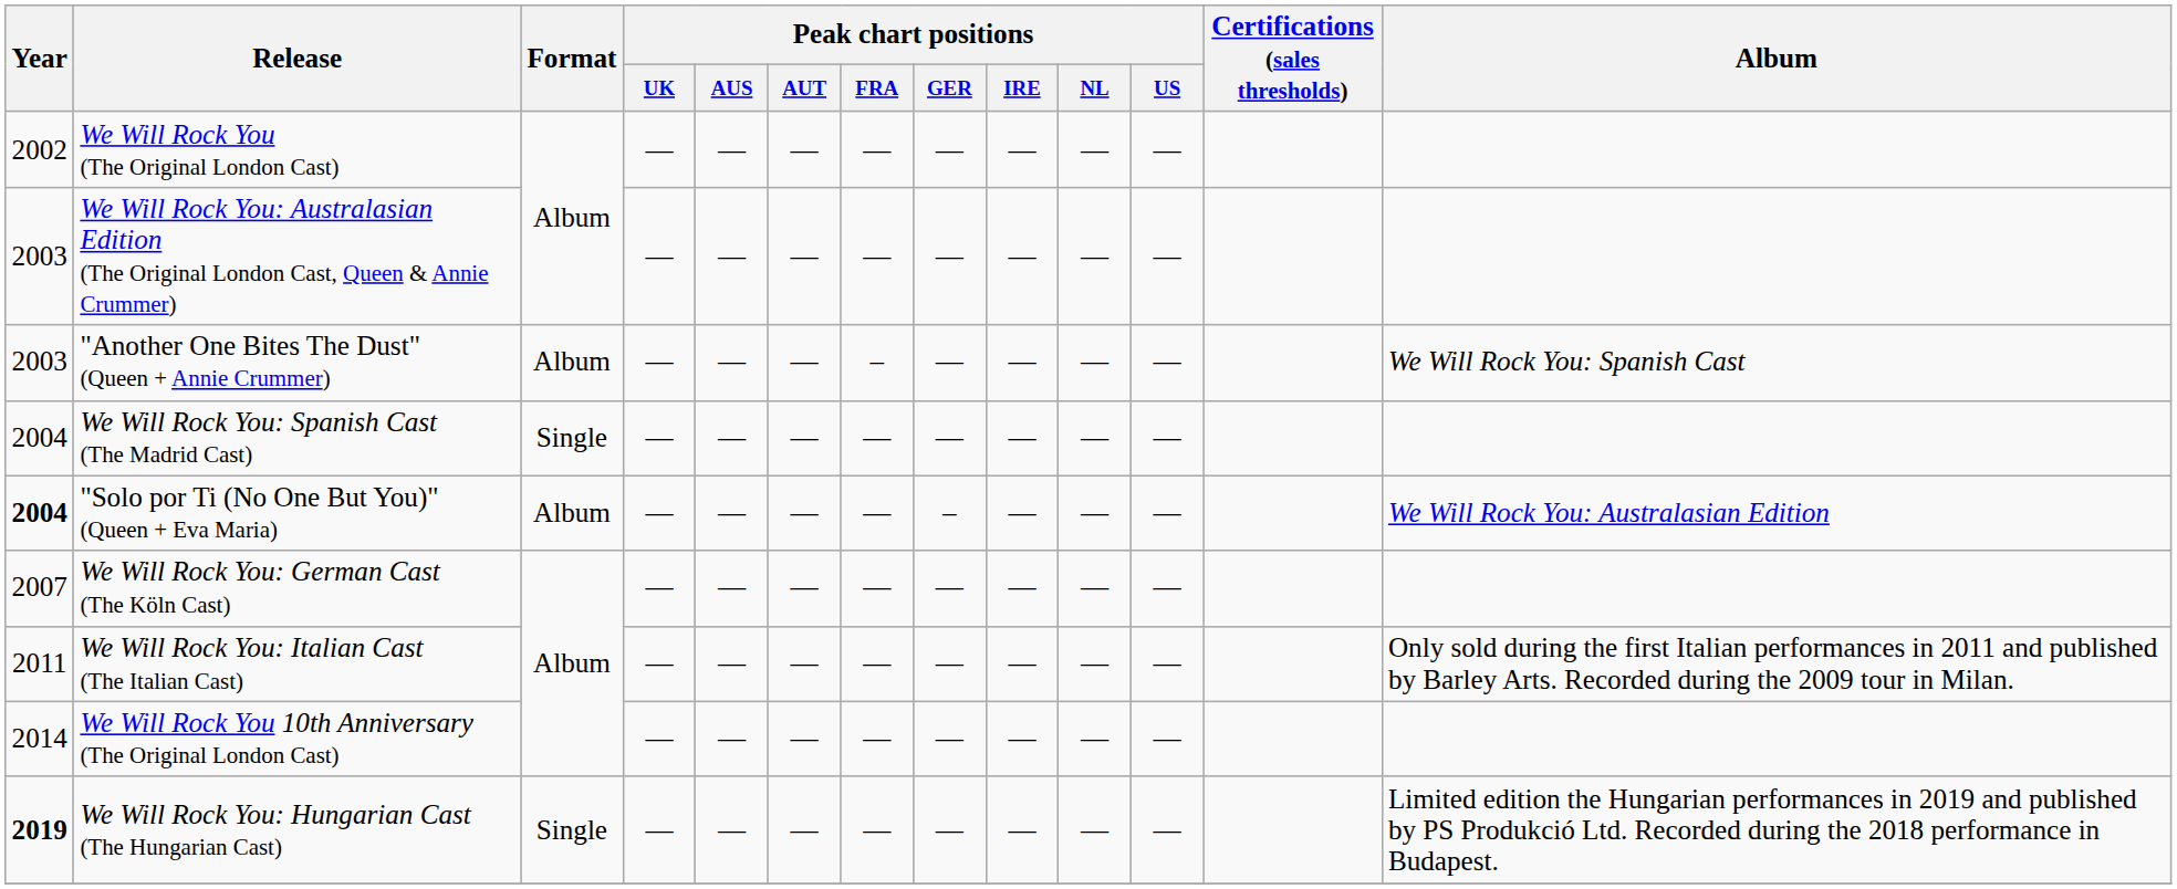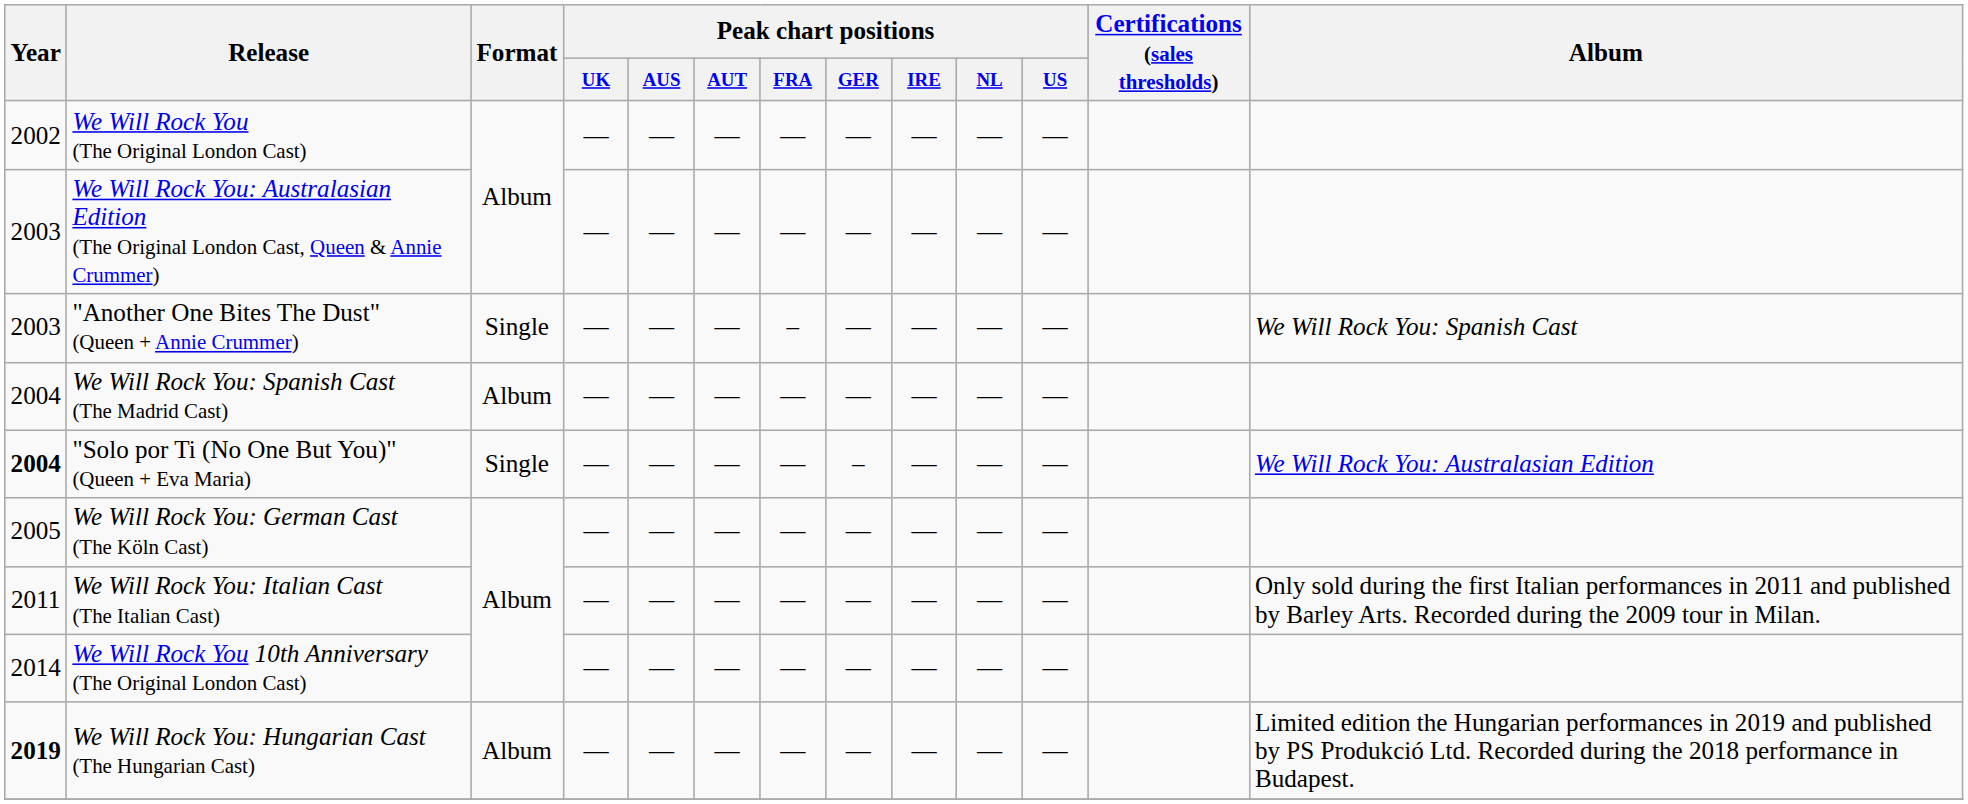 <table class="wikitable" style=text-align:center;>
 <tr>
 <th rowspan="2">Year</th>
 <th style="width:250px;" rowspan="2">Release</th>
 <th rowspan="2">Format</th>
 <th colspan="8">Peak chart positions</th>
 <th rowspan="2"><a href='#'>Certifications</a><br><small>(<a href='#'>sales thresholds</a>)</small></th>
 <th rowspan="2">Album</th>
 </tr>
 <tr>
 <th style="width:3em;font-size:75%"><a href='#'>UK</a><br></th>
 <th style="width:3em;font-size:75%"><a href='#'>AUS</a><br></th>
 <th style="width:3em;font-size:75%"><a href='#'>AUT</a><br></th>
 <th style="width:3em;font-size:75%"><a href='#'>FRA</a><br></th>
 <th style="width:3em;font-size:75%"><a href='#'>GER</a><br></th>
 <th style="width:3em;font-size:75%"><a href='#'>IRE</a><br></th>
 <th style="width:3em;font-size:75%"><a href='#'>NL</a><br></th>
 <th style="width:3em;font-size:75%"><a href='#'>US</a><br></th>
 </tr>
 <tr>
 <td>2002</td>
 <td align="left"><em><a href='#'>We Will Rock You</a></em><br><small>(The Original London Cast)</small></td>
 <td rowspan="2">Album</td>
 <td>—</td>
 <td>—</td>
 <td>—</td>
 <td>—</td>
 <td>—</td>
 <td>—</td>
 <td>—</td>
 <td>—</td>
 <td align="left"></td>
 <td align="left"></td>
 </tr>
 <tr>
 <td>2003</td>
 <td align="left"><em><a href='#'>We Will Rock You: Australasian Edition</a></em><br><small>(The Original London Cast, <a href='#'>Queen</a> & <a href='#'>Annie Crummer</a>)</small></td>
 <td>—</td>
 <td>—</td>
 <td>—</td>
 <td>—</td>
 <td>—</td>
 <td>—</td>
 <td>—</td>
 <td>—</td>
 <td align="left"></td>
 <td align="left"></td>
 </tr>
 <tr>
 <td>2003</td>
 <td align="left">"Another One Bites The Dust"<br><small>(Queen + <a href='#'>Annie Crummer</a>)</small></td>
-<td>Album</td>
+<td>Single</td>
 <td>—</td>
 <td>—</td>
 <td>—</td>
 <td>–</td>
 <td>—</td>
 <td>—</td>
 <td>—</td>
 <td>—</td>
 <td align="left"></td>
 <td align="left"><em>We Will Rock You: Spanish Cast</em></td>
 </tr>
 <tr>
 <td>2004</td>
 <td align="left"><em>We Will Rock You: Spanish Cast</em><br><small>(The Madrid Cast)</small></td>
-<td>Single</td>
+<td>Album</td>
 <td>—</td>
 <td>—</td>
 <td>—</td>
 <td>—</td>
 <td>—</td>
 <td>—</td>
 <td>—</td>
 <td>—</td>
 <td align="left"></td>
 <td align="left"></td>
 </tr>
 <tr>
 <td><strong>2004</strong></td>
 <td align="left">"Solo por Ti (No One But You)"<br><small>(Queen + Eva Maria)</small></td>
-<td>Album</td>
+<td>Single</td>
 <td>—</td>
 <td>—</td>
 <td>—</td>
 <td>—</td>
 <td>–</td>
 <td>—</td>
 <td>—</td>
 <td>—</td>
 <td align="left"></td>
 <td align="left"><em><a href='#'>We Will Rock You: Australasian Edition</a></em></td>
 </tr>
 <tr>
-<td>2007</td>
+<td>2005</td>
 <td align="left"><em>We Will Rock You: German Cast</em><br><small>(The Köln Cast)</small></td>
 <td rowspan="3">Album</td>
 <td>—</td>
 <td>—</td>
 <td>—</td>
 <td>—</td>
 <td>—</td>
 <td>—</td>
 <td>—</td>
 <td>—</td>
 <td align="left"></td>
 <td align="left"></td>
 </tr>
 <tr>
 <td 2>2011</td>
 <td align="left"><em>We Will Rock You: Italian Cast</em><br><small>(The Italian Cast)</small></td>
 <td>—</td>
 <td>—</td>
 <td>—</td>
 <td>—</td>
 <td>—</td>
 <td>—</td>
 <td>—</td>
 <td>—</td>
 <td align="left"></td>
 <td align="left">Only sold during the first Italian performances in 2011 and published by Barley Arts. Recorded during the 2009 tour in Milan.</td>
 </tr>
 <tr>
 <td>2014</td>
 <td align="left"><em><a href='#'>We Will Rock You</a> 10th Anniversary</em><br><small>(The Original London Cast)</small></td>
 <td>—</td>
 <td>—</td>
 <td>—</td>
 <td>—</td>
 <td>—</td>
 <td>—</td>
 <td>—</td>
 <td>—</td>
 <td align="left"></td>
 <td align="left"></td>
 </tr>
 <tr>
 <td 2><strong>2019</strong></td>
 <td align="left"><em>We Will Rock You: Hungarian Cast</em><br><small>(The Hungarian Cast)</small></td>
-<td>Single</td>
+<td>Album</td>
 <td>—</td>
 <td>—</td>
 <td>—</td>
 <td>—</td>
 <td>—</td>
 <td>—</td>
 <td>—</td>
 <td>—</td>
 <td align="left"></td>
 <td align="left">Limited edition the Hungarian performances in 2019 and published by PS Produkció Ltd. Recorded during the 2018 performance in Budapest.</td>
 </tr>
 <tr>
 </tr>
 </table>
